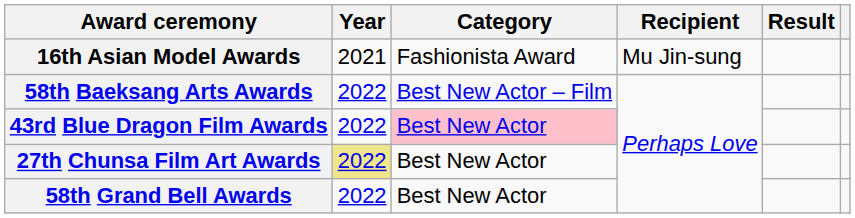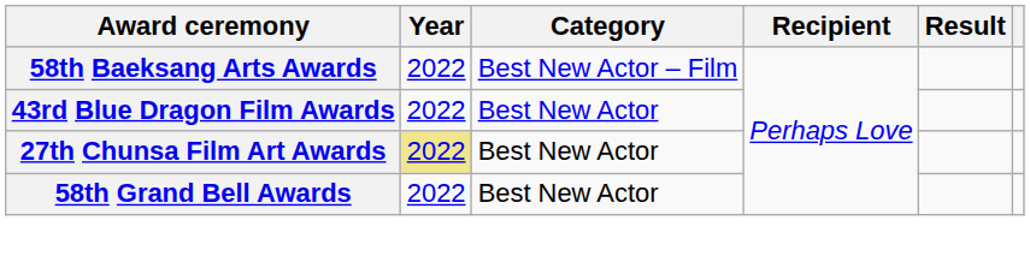 <table class="wikitable plainrowheaders sortable">
 <tr>
 <th scope="col">Award ceremony</th>
 <th scope="col">Year</th>
 <th scope="col">Category</th>
 <th>Recipient</th>
 <th scope="col">Result</th>
 <th></th>
-</tr>
-<tr>
-<th scope="row">16th Asian Model Awards</th>
-<td>2021</td>
-<td>Fashionista Award</td>
-<td>Mu Jin-sung</td>
-<td></td>
-<td></td>
 </tr>
 <tr>
 <th scope="row"><a href='#'>58th</a> <a href='#'>Baeksang Arts Awards</a></th>
 <td><a href='#'>2022</a></td>
 <td><a href='#'>Best New Actor – Film</a></td>
 <td rowspan="4"><em><a href='#'>Perhaps Love</a></em></td>
 <td></td>
 <td></td>
 </tr>
 <tr>
 <th scope="row"><a href='#'>43rd</a> <a href='#'>Blue Dragon Film Awards</a></th>
 <td><a href='#'>2022</a></td>
-<td style="background: pink;"><a href='#'>Best New Actor</a></td>
+<td><a href='#'>Best New Actor</a></td>
 <td></td>
 <td></td>
 </tr>
 <tr>
 <th scope="row"><a href='#'>27th</a> <a href='#'>Chunsa Film Art Awards</a></th>
 <td style="background: khaki;"><a href='#'>2022</a></td>
 <td>Best New Actor</td>
 <td></td>
 <td></td>
 </tr>
 <tr>
 <th scope="row"><a href='#'>58th</a> <a href='#'>Grand Bell Awards</a></th>
 <td><a href='#'>2022</a></td>
 <td>Best New Actor</td>
 <td></td>
 <td></td>
 </tr>
 </table>
